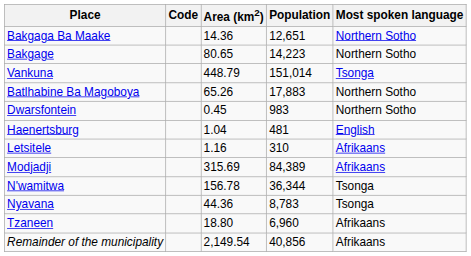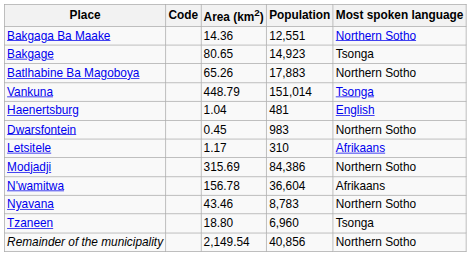 <table class="wikitable sortable">
 <tr>
 <th>Place</th>
 <th>Code</th>
 <th>Area (km<sup>2</sup>)</th>
 <th>Population</th>
 <th>Most spoken language</th>
 </tr>
 <tr>
 <td><a href='#'>Bakgaga Ba Maake</a></td>
 <td></td>
 <td>14.36</td>
-<td>12,651</td>
+<td>12,551</td>
 <td><a href='#'>Northern Sotho</a></td>
 </tr>
 <tr>
 <td><a href='#'>Bakgage</a></td>
 <td></td>
 <td>80.65</td>
-<td>14,223</td>
+<td>14,923</td>
+<td>Tsonga</td>
+</tr>
+<tr>
+<td><a href='#'>Batlhabine Ba Magoboya</a></td>
+<td></td>
+<td>65.26</td>
+<td>17,883</td>
 <td>Northern Sotho</td>
 </tr>
 <tr>
 <td><a href='#'>Vankuna</a></td>
 <td></td>
 <td>448.79</td>
 <td>151,014</td>
 <td><a href='#'>Tsonga</a></td>
 </tr>
 <tr>
-<td><a href='#'>Batlhabine Ba Magoboya</a></td>
+<td><a href='#'>Haenertsburg</a></td>
 <td></td>
-<td>65.26</td>
-<td>17,883</td>
-<td>Northern Sotho</td>
+<td>1.04</td>
+<td>481</td>
+<td><a href='#'>English</a></td>
 </tr>
 <tr>
 <td><a href='#'>Dwarsfontein</a></td>
 <td></td>
 <td>0.45</td>
 <td>983</td>
 <td>Northern Sotho</td>
 </tr>
 <tr>
-<td><a href='#'>Haenertsburg</a></td>
-<td></td>
-<td>1.04</td>
-<td>481</td>
-<td><a href='#'>English</a></td>
-</tr>
-<tr>
 <td><a href='#'>Letsitele</a></td>
 <td></td>
-<td>1.16</td>
+<td>1.17</td>
 <td>310</td>
 <td><a href='#'>Afrikaans</a></td>
 </tr>
 <tr>
 <td><a href='#'>Modjadji</a></td>
 <td></td>
 <td>315.69</td>
-<td>84,389</td>
-<td><a href='#'>Afrikaans</a></td>
+<td>84,386</td>
+<td>Northern Sotho</td>
 </tr>
 <tr>
 <td><a href='#'>N'wamitwa</a></td>
 <td></td>
 <td>156.78</td>
-<td>36,344</td>
-<td>Tsonga</td>
+<td>36,604</td>
+<td>Afrikaans</td>
 </tr>
 <tr>
 <td><a href='#'>Nyavana</a></td>
 <td></td>
-<td>44.36</td>
+<td>43.46</td>
 <td>8,783</td>
-<td>Tsonga</td>
+<td>Northern Sotho</td>
 </tr>
 <tr>
 <td><a href='#'>Tzaneen</a></td>
 <td></td>
 <td>18.80</td>
 <td>6,960</td>
-<td>Afrikaans</td>
+<td>Tsonga</td>
 </tr>
 <tr>
 <td><em>Remainder of the municipality</em></td>
 <td></td>
 <td>2,149.54</td>
 <td>40,856</td>
-<td>Afrikaans</td>
+<td>Northern Sotho</td>
 </tr>
 </table>
